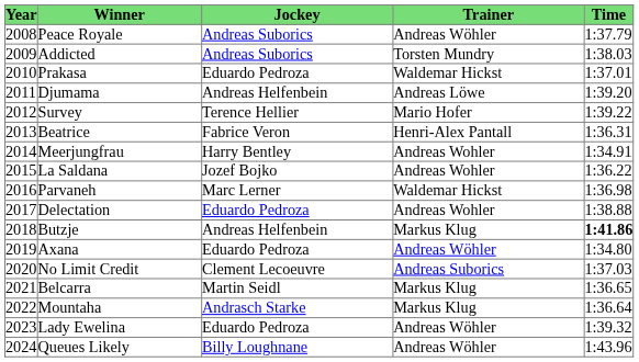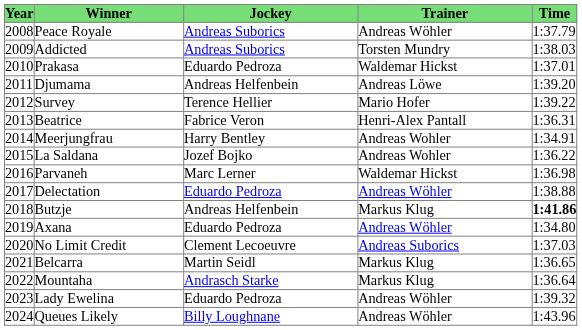 <table class = "sortable" | border="1" cellpadding="0" style="border-collapse: collapse; font-size:90%">
 <tr bgcolor="#77dd77" align="center">
 <th>Year</th>
 <th>Winner</th>
 <th>Jockey</th>
 <th>Trainer</th>
 <th>Time</th>
 </tr>
 <tr>
 <td>2008</td>
 <td width=150px>Peace Royale</td>
 <td width=175px><a href='#'>Andreas Suborics</a></td>
 <td width=175px>Andreas Wöhler</td>
 <td>1:37.79</td>
 </tr>
 <tr>
 <td>2009</td>
 <td>Addicted</td>
 <td><a href='#'>Andreas Suborics</a></td>
 <td>Torsten Mundry</td>
 <td>1:38.03</td>
 </tr>
 <tr>
 <td>2010</td>
 <td>Prakasa</td>
 <td>Eduardo Pedroza</td>
 <td>Waldemar Hickst</td>
 <td>1:37.01</td>
 </tr>
 <tr>
 <td>2011</td>
 <td>Djumama</td>
 <td>Andreas Helfenbein</td>
 <td>Andreas Löwe</td>
 <td>1:39.20</td>
 </tr>
 <tr>
 <td>2012</td>
 <td>Survey</td>
 <td>Terence Hellier</td>
 <td>Mario Hofer</td>
 <td>1:39.22</td>
 </tr>
 <tr>
 <td>2013</td>
 <td>Beatrice</td>
 <td>Fabrice Veron</td>
 <td>Henri-Alex Pantall</td>
 <td>1:36.31</td>
 </tr>
 <tr>
 <td>2014</td>
 <td>Meerjungfrau</td>
 <td>Harry Bentley</td>
 <td>Andreas Wohler</td>
 <td>1:34.91</td>
 </tr>
 <tr>
 <td>2015</td>
 <td>La Saldana</td>
 <td>Jozef Bojko</td>
 <td>Andreas Wohler</td>
 <td>1:36.22</td>
 </tr>
 <tr>
 <td>2016</td>
 <td>Parvaneh</td>
 <td>Marc Lerner</td>
 <td>Waldemar Hickst</td>
 <td>1:36.98</td>
 </tr>
 <tr>
 <td>2017</td>
 <td>Delectation</td>
 <td><a href='#'>Eduardo Pedroza</a></td>
-<td>Andreas Wohler</td>
+<td><a href='#'>Andreas Wöhler</a></td>
 <td>1:38.88</td>
 </tr>
 <tr>
 <td>2018</td>
 <td>Butzje</td>
 <td>Andreas Helfenbein</td>
 <td>Markus Klug</td>
 <td><strong>1:41.86</strong></td>
 </tr>
 <tr>
 <td>2019</td>
 <td>Axana</td>
 <td>Eduardo Pedroza</td>
 <td><a href='#'>Andreas Wöhler</a></td>
 <td>1:34.80</td>
 </tr>
 <tr>
 <td>2020</td>
 <td>No Limit Credit</td>
 <td>Clement Lecoeuvre</td>
 <td><a href='#'>Andreas Suborics</a></td>
 <td>1:37.03</td>
 </tr>
 <tr>
 <td>2021</td>
 <td>Belcarra</td>
 <td>Martin Seidl</td>
 <td>Markus Klug</td>
 <td>1:36.65</td>
 </tr>
 <tr>
 <td>2022</td>
 <td>Mountaha</td>
 <td><a href='#'>Andrasch Starke</a></td>
 <td>Markus Klug</td>
 <td>1:36.64</td>
 </tr>
 <tr>
 <td>2023</td>
 <td>Lady Ewelina</td>
 <td>Eduardo Pedroza</td>
 <td>Andreas Wöhler</td>
 <td>1:39.32</td>
 </tr>
 <tr>
 <td>2024</td>
 <td>Queues Likely</td>
 <td><a href='#'>Billy Loughnane</a></td>
 <td width=175px>Andreas Wöhler</td>
 <td>1:43.96</td>
 </tr>
 </table>
